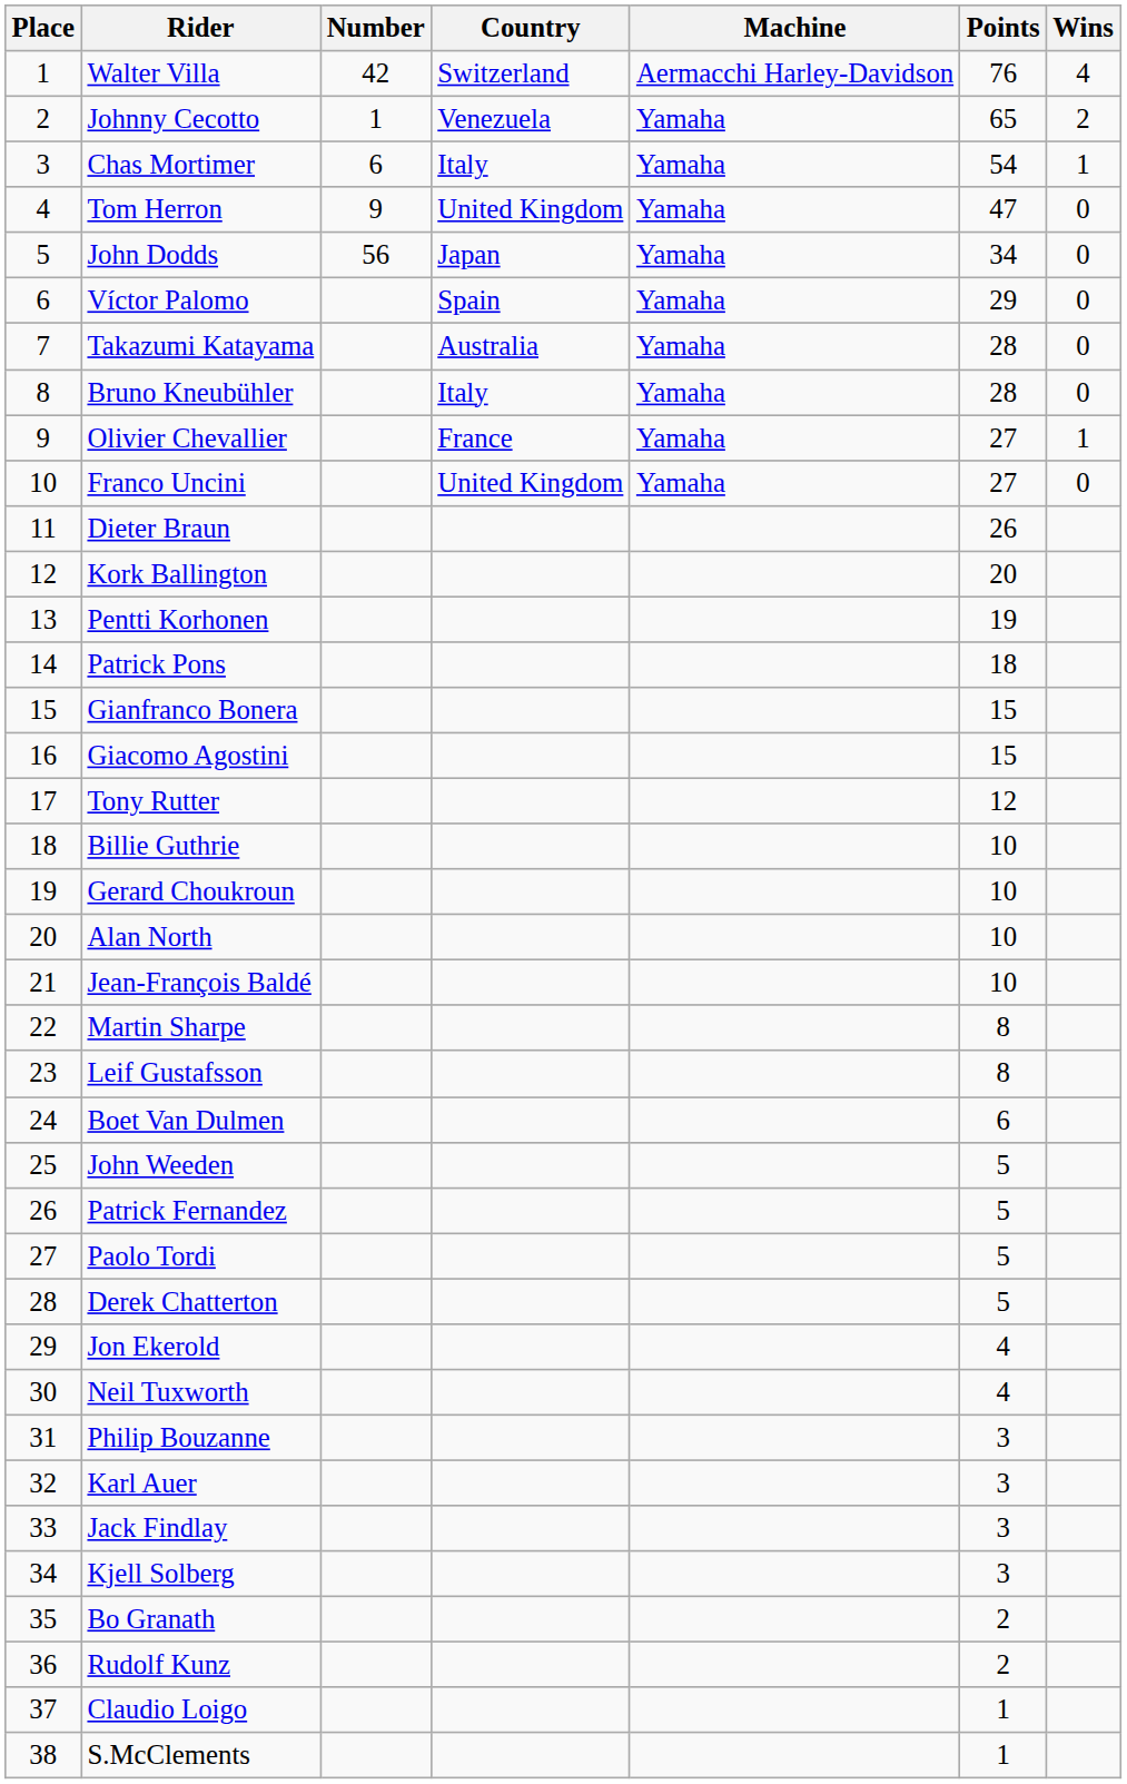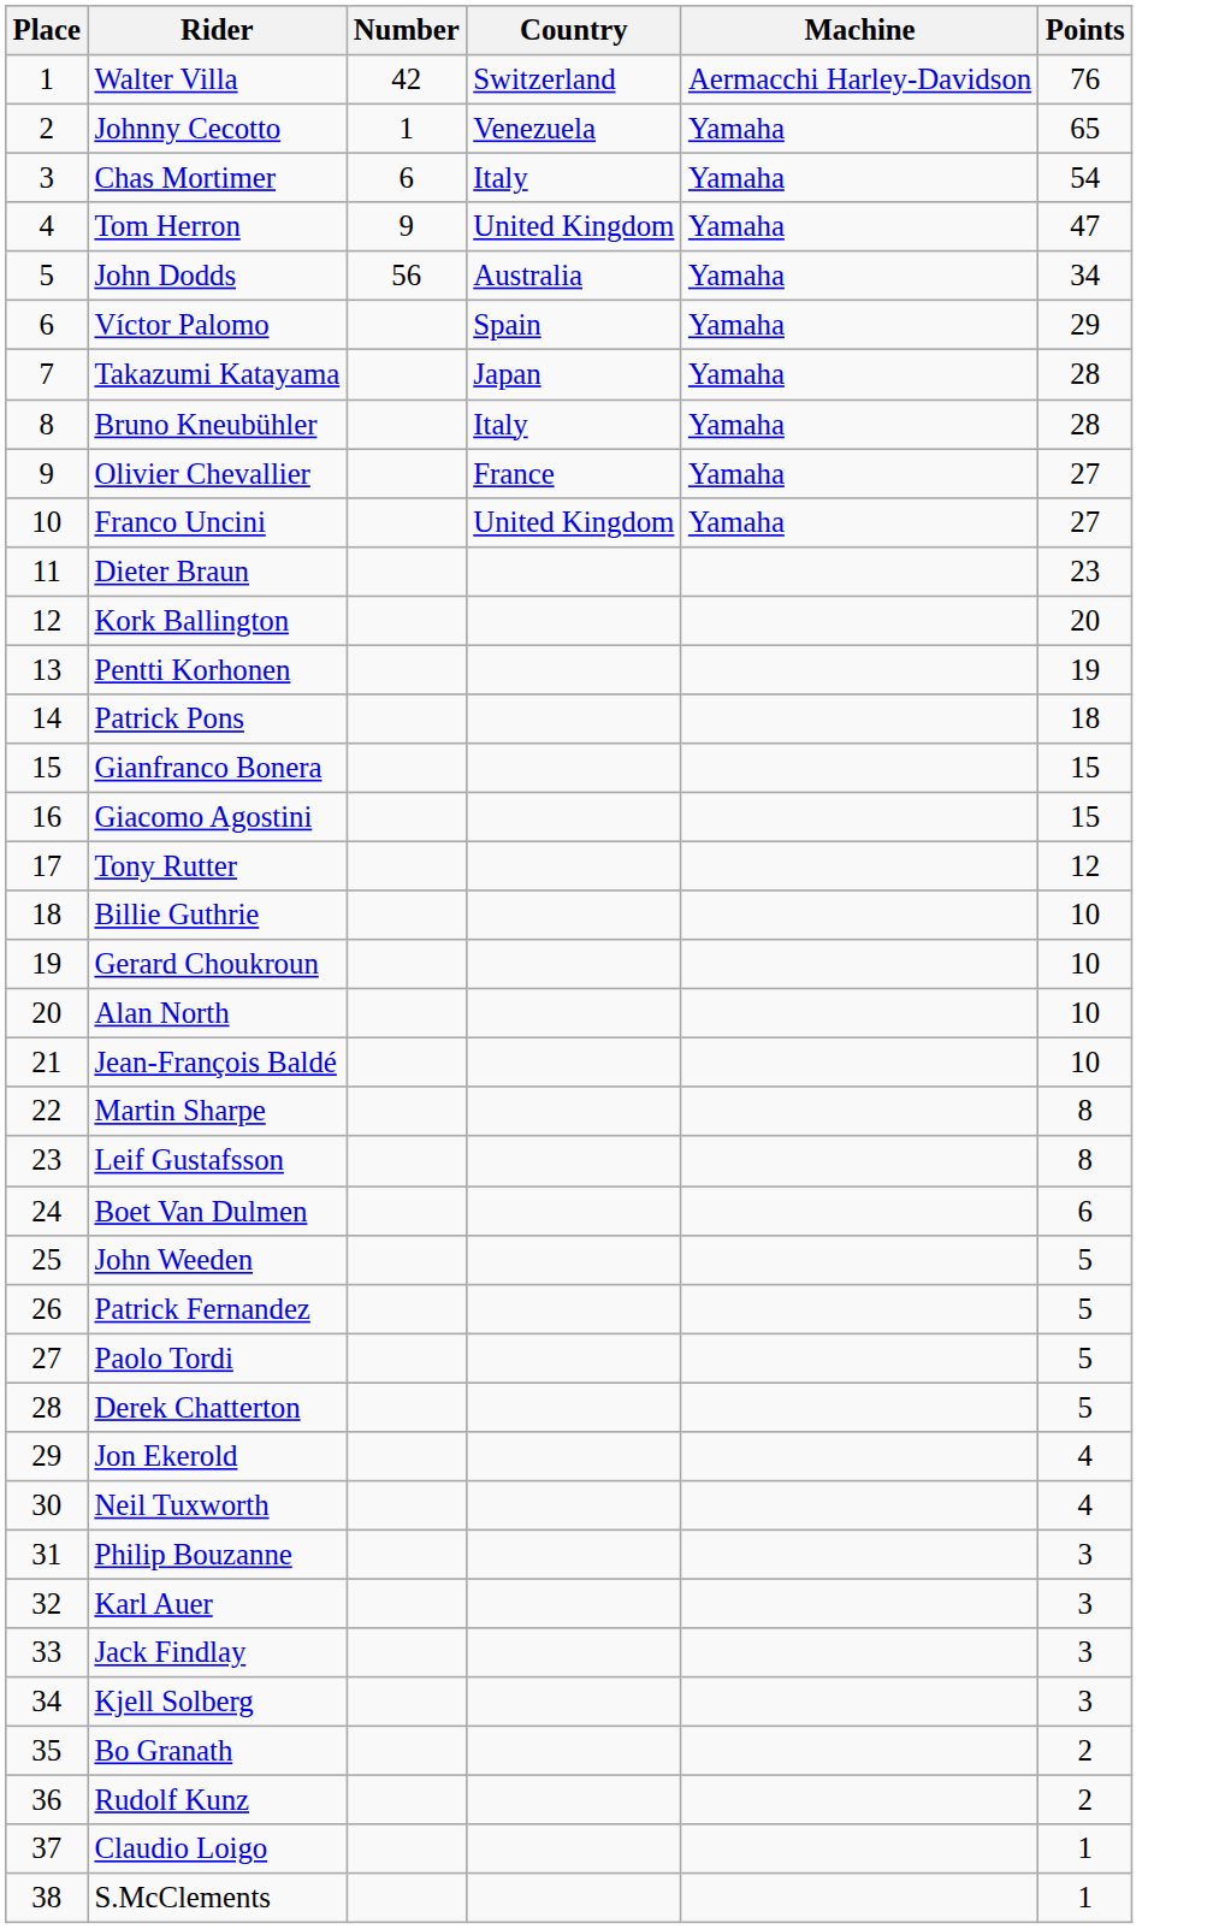 <table class="wikitable" style="font-size: 95%;">
 <tr>
 <th>Place</th>
 <th>Rider</th>
 <th>Number</th>
 <th>Country</th>
 <th>Machine</th>
 <th>Points</th>
-<th>Wins</th>
 </tr>
 <tr>
 <td style="text-align:center;">1</td>
 <td> <a href='#'>Walter Villa</a></td>
 <td style="text-align:center;">42</td>
 <td><a href='#'>Switzerland</a></td>
 <td><a href='#'>Aermacchi Harley-Davidson</a></td>
 <td style="text-align:center;">76</td>
-<td style="text-align:center;">4</td>
 </tr>
 <tr>
 <td style="text-align:center;">2</td>
 <td> <a href='#'>Johnny Cecotto</a></td>
 <td style="text-align:center;">1</td>
 <td><a href='#'>Venezuela</a></td>
 <td><a href='#'>Yamaha</a></td>
 <td style="text-align:center;">65</td>
-<td style="text-align:center;">2</td>
 </tr>
 <tr>
 <td style="text-align:center;">3</td>
 <td> <a href='#'>Chas Mortimer</a></td>
 <td style="text-align:center;">6</td>
 <td><a href='#'>Italy</a></td>
 <td><a href='#'>Yamaha</a></td>
 <td style="text-align:center;">54</td>
-<td style="text-align:center;">1</td>
 </tr>
 <tr>
 <td style="text-align:center;">4</td>
 <td> <a href='#'>Tom Herron</a></td>
 <td style="text-align:center;">9</td>
 <td><a href='#'>United Kingdom</a></td>
 <td><a href='#'>Yamaha</a></td>
 <td style="text-align:center;">47</td>
-<td style="text-align:center;">0</td>
 </tr>
 <tr>
 <td style="text-align:center;">5</td>
 <td> <a href='#'>John Dodds</a></td>
 <td style="text-align:center;">56</td>
-<td><a href='#'>Japan</a></td>
+<td><a href='#'>Australia</a></td>
 <td><a href='#'>Yamaha</a></td>
 <td style="text-align:center;">34</td>
-<td style="text-align:center;">0</td>
 </tr>
 <tr>
 <td style="text-align:center;">6</td>
 <td> <a href='#'>Víctor Palomo</a></td>
 <td style="text-align:center;"></td>
 <td><a href='#'>Spain</a></td>
 <td><a href='#'>Yamaha</a></td>
 <td style="text-align:center;">29</td>
-<td style="text-align:center;">0</td>
 </tr>
 <tr>
 <td style="text-align:center;">7</td>
 <td> <a href='#'>Takazumi Katayama</a></td>
 <td style="text-align:center;"></td>
-<td><a href='#'>Australia</a></td>
+<td><a href='#'>Japan</a></td>
 <td><a href='#'>Yamaha</a></td>
 <td style="text-align:center;">28</td>
-<td style="text-align:center;">0</td>
 </tr>
 <tr>
 <td style="text-align:center;">8</td>
 <td> <a href='#'>Bruno Kneubühler</a></td>
 <td style="text-align:center;"></td>
 <td><a href='#'>Italy</a></td>
 <td><a href='#'>Yamaha</a></td>
 <td style="text-align:center;">28</td>
-<td style="text-align:center;">0</td>
 </tr>
 <tr>
 <td style="text-align:center;">9</td>
 <td> <a href='#'>Olivier Chevallier</a></td>
 <td style="text-align:center;"></td>
 <td><a href='#'>France</a></td>
 <td><a href='#'>Yamaha</a></td>
 <td style="text-align:center;">27</td>
-<td style="text-align:center;">1</td>
 </tr>
 <tr>
 <td style="text-align:center;">10</td>
 <td> <a href='#'>Franco Uncini</a></td>
 <td style="text-align:center;"></td>
 <td><a href='#'>United Kingdom</a></td>
 <td><a href='#'>Yamaha</a></td>
 <td style="text-align:center;">27</td>
-<td style="text-align:center;">0</td>
 </tr>
 <tr>
 <td style="text-align:center;">11</td>
 <td><a href='#'>Dieter Braun</a></td>
 <td style="text-align:center;"></td>
 <td></td>
 <td></td>
-<td style="text-align:center;">26</td>
-<td style="text-align:center;"></td>
+<td style="text-align:center;">23</td>
 </tr>
 <tr>
 <td style="text-align:center;">12</td>
 <td><a href='#'>Kork Ballington</a></td>
 <td style="text-align:center;"></td>
 <td></td>
 <td></td>
 <td style="text-align:center;">20</td>
-<td style="text-align:center;"></td>
 </tr>
 <tr>
 <td style="text-align:center;">13</td>
 <td><a href='#'>Pentti Korhonen</a></td>
 <td style="text-align:center;"></td>
 <td></td>
 <td></td>
 <td style="text-align:center;">19</td>
-<td style="text-align:center;"></td>
 </tr>
 <tr>
 <td style="text-align:center;">14</td>
 <td><a href='#'>Patrick Pons</a></td>
 <td style="text-align:center;"></td>
 <td></td>
 <td></td>
 <td style="text-align:center;">18</td>
-<td style="text-align:center;"></td>
 </tr>
 <tr>
 <td style="text-align:center;">15</td>
 <td><a href='#'>Gianfranco Bonera</a></td>
 <td style="text-align:center;"></td>
 <td></td>
 <td></td>
 <td style="text-align:center;">15</td>
-<td style="text-align:center;"></td>
 </tr>
 <tr>
 <td style="text-align:center;">16</td>
 <td><a href='#'>Giacomo Agostini</a></td>
 <td style="text-align:center;"></td>
 <td></td>
 <td></td>
 <td style="text-align:center;">15</td>
-<td style="text-align:center;"></td>
 </tr>
 <tr>
 <td style="text-align:center;">17</td>
 <td><a href='#'>Tony Rutter</a></td>
 <td style="text-align:center;"></td>
 <td></td>
 <td></td>
 <td style="text-align:center;">12</td>
-<td style="text-align:center;"></td>
 </tr>
 <tr>
 <td style="text-align:center;">18</td>
 <td><a href='#'>Billie Guthrie</a></td>
 <td style="text-align:center;"></td>
 <td></td>
 <td></td>
 <td style="text-align:center;">10</td>
-<td style="text-align:center;"></td>
 </tr>
 <tr>
 <td style="text-align:center;">19</td>
 <td><a href='#'>Gerard Choukroun</a></td>
 <td style="text-align:center;"></td>
 <td></td>
 <td></td>
 <td style="text-align:center;">10</td>
-<td style="text-align:center;"></td>
 </tr>
 <tr>
 <td style="text-align:center;">20</td>
 <td><a href='#'>Alan North</a></td>
 <td style="text-align:center;"></td>
 <td></td>
 <td></td>
 <td style="text-align:center;">10</td>
-<td style="text-align:center;"></td>
 </tr>
 <tr>
 <td style="text-align:center;">21</td>
 <td><a href='#'>Jean-François Baldé</a></td>
 <td style="text-align:center;"></td>
 <td></td>
 <td></td>
 <td style="text-align:center;">10</td>
-<td style="text-align:center;"></td>
 </tr>
 <tr>
 <td style="text-align:center;">22</td>
 <td><a href='#'>Martin Sharpe</a></td>
 <td style="text-align:center;"></td>
 <td></td>
 <td></td>
 <td style="text-align:center;">8</td>
-<td style="text-align:center;"></td>
 </tr>
 <tr>
 <td style="text-align:center;">23</td>
 <td><a href='#'>Leif Gustafsson</a></td>
 <td style="text-align:center;"></td>
 <td></td>
 <td></td>
 <td style="text-align:center;">8</td>
-<td style="text-align:center;"></td>
 </tr>
 <tr>
 <td style="text-align:center;">24</td>
 <td><a href='#'>Boet Van Dulmen</a></td>
 <td style="text-align:center;"></td>
 <td></td>
 <td></td>
 <td style="text-align:center;">6</td>
-<td style="text-align:center;"></td>
 </tr>
 <tr>
 <td style="text-align:center;">25</td>
 <td><a href='#'>John Weeden</a></td>
 <td style="text-align:center;"></td>
 <td></td>
 <td></td>
 <td style="text-align:center;">5</td>
-<td style="text-align:center;"></td>
 </tr>
 <tr>
 <td style="text-align:center;">26</td>
 <td><a href='#'>Patrick Fernandez</a></td>
 <td style="text-align:center;"></td>
 <td></td>
 <td></td>
 <td style="text-align:center;">5</td>
-<td style="text-align:center;"></td>
 </tr>
 <tr>
 <td style="text-align:center;">27</td>
 <td><a href='#'>Paolo Tordi</a></td>
 <td style="text-align:center;"></td>
 <td></td>
 <td></td>
 <td style="text-align:center;">5</td>
-<td style="text-align:center;"></td>
 </tr>
 <tr>
 <td style="text-align:center;">28</td>
 <td><a href='#'>Derek Chatterton</a></td>
 <td style="text-align:center;"></td>
 <td></td>
 <td></td>
 <td style="text-align:center;">5</td>
-<td style="text-align:center;"></td>
 </tr>
 <tr>
 <td style="text-align:center;">29</td>
 <td><a href='#'>Jon Ekerold</a></td>
 <td style="text-align:center;"></td>
 <td></td>
 <td></td>
 <td style="text-align:center;">4</td>
-<td style="text-align:center;"></td>
 </tr>
 <tr>
 <td style="text-align:center;">30</td>
 <td><a href='#'>Neil Tuxworth</a></td>
 <td style="text-align:center;"></td>
 <td></td>
 <td></td>
 <td style="text-align:center;">4</td>
-<td style="text-align:center;"></td>
 </tr>
 <tr>
 <td style="text-align:center;">31</td>
 <td><a href='#'>Philip Bouzanne</a></td>
 <td style="text-align:center;"></td>
 <td></td>
 <td></td>
 <td style="text-align:center;">3</td>
-<td style="text-align:center;"></td>
 </tr>
 <tr>
 <td style="text-align:center;">32</td>
 <td><a href='#'>Karl Auer</a></td>
 <td style="text-align:center;"></td>
 <td></td>
 <td></td>
 <td style="text-align:center;">3</td>
-<td style="text-align:center;"></td>
 </tr>
 <tr>
 <td style="text-align:center;">33</td>
 <td><a href='#'>Jack Findlay</a></td>
 <td style="text-align:center;"></td>
 <td></td>
 <td></td>
 <td style="text-align:center;">3</td>
-<td style="text-align:center;"></td>
 </tr>
 <tr>
 <td style="text-align:center;">34</td>
 <td><a href='#'>Kjell Solberg</a></td>
 <td style="text-align:center;"></td>
 <td></td>
 <td></td>
 <td style="text-align:center;">3</td>
-<td style="text-align:center;"></td>
 </tr>
 <tr>
 <td style="text-align:center;">35</td>
 <td><a href='#'>Bo Granath</a></td>
 <td style="text-align:center;"></td>
 <td></td>
 <td></td>
 <td style="text-align:center;">2</td>
-<td style="text-align:center;"></td>
 </tr>
 <tr>
 <td style="text-align:center;">36</td>
 <td><a href='#'>Rudolf Kunz</a></td>
 <td style="text-align:center;"></td>
 <td></td>
 <td></td>
 <td style="text-align:center;">2</td>
-<td style="text-align:center;"></td>
 </tr>
 <tr>
 <td style="text-align:center;">37</td>
 <td><a href='#'>Claudio Loigo</a></td>
 <td style="text-align:center;"></td>
 <td></td>
 <td></td>
 <td style="text-align:center;">1</td>
-<td style="text-align:center;"></td>
 </tr>
 <tr>
 <td style="text-align:center;">38</td>
 <td>S.McClements</td>
 <td style="text-align:center;"></td>
 <td></td>
 <td></td>
 <td style="text-align:center;">1</td>
-<td style="text-align:center;"></td>
 </tr>
 </table>
